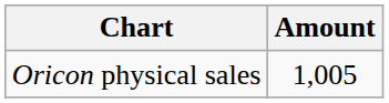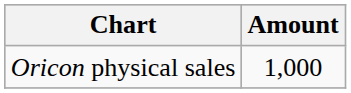 <table class="wikitable">
 <tr>
 <th>Chart</th>
 <th>Amount</th>
 </tr>
 <tr>
 <td><em>Oricon</em> physical sales</td>
-<td style="text-align:center;">1,005</td>
+<td style="text-align:center;">1,000</td>
 </tr>
 </table>
